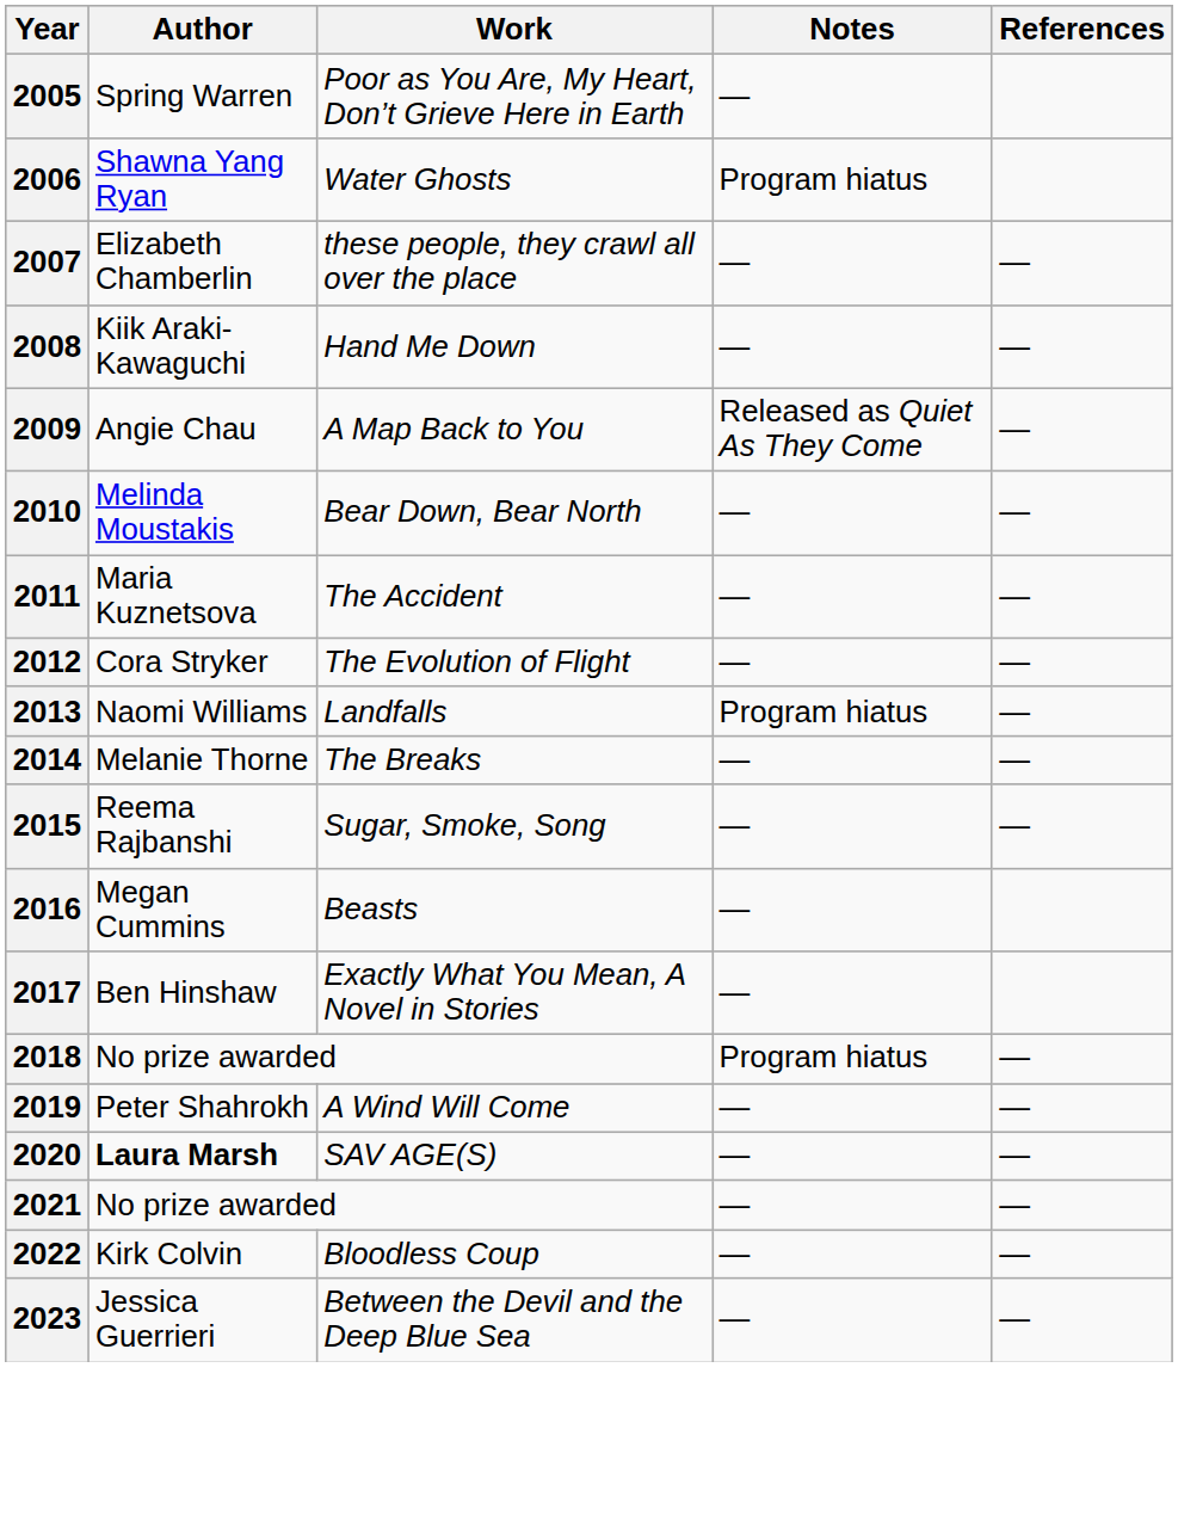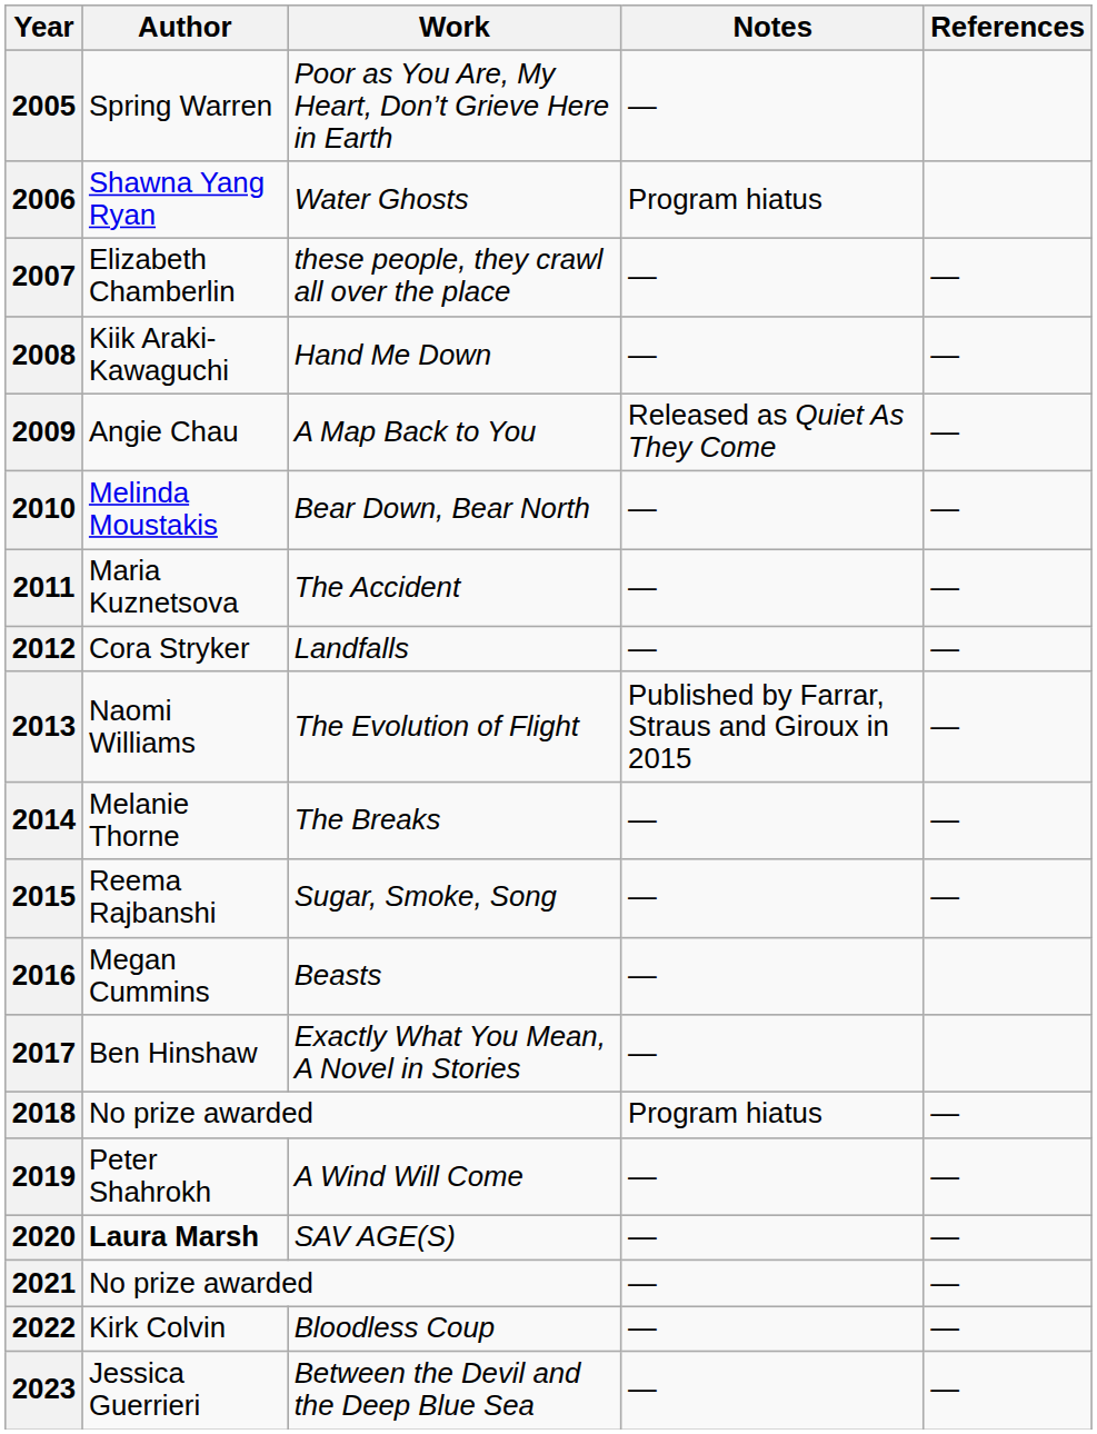 <table class="wikitable sortable">
 <tr>
 <th>Year</th>
 <th>Author</th>
 <th>Work</th>
 <th>Notes</th>
 <th>References</th>
 </tr>
 <tr>
 <th><strong>2005</strong></th>
 <td>Spring Warren</td>
 <td><em>Poor as You Are, My Heart, Don’t Grieve Here in Earth</em></td>
 <td>—</td>
 <td></td>
 </tr>
 <tr>
 <th><strong>2006</strong></th>
 <td><a href='#'>Shawna Yang Ryan</a></td>
 <td><em>Water Ghosts</em></td>
 <td>Program hiatus</td>
 <td></td>
 </tr>
 <tr>
 <th><strong>2007</strong></th>
 <td>Elizabeth Chamberlin</td>
 <td><em>these people, they crawl all over the place</em></td>
 <td>—</td>
 <td>—</td>
 </tr>
 <tr>
 <th><strong>2008</strong></th>
 <td>Kiik Araki-Kawaguchi</td>
 <td><em>Hand Me Down</em></td>
 <td>—</td>
 <td>—</td>
 </tr>
 <tr>
 <th><strong>2009</strong></th>
 <td>Angie Chau</td>
 <td><em>A Map Back to You</em></td>
 <td>Released as <em>Quiet As They Come</em></td>
 <td>—</td>
 </tr>
 <tr>
 <th><strong>2010</strong></th>
 <td><a href='#'>Melinda Moustakis</a></td>
 <td><em>Bear Down, Bear North</em></td>
 <td>—</td>
 <td>—</td>
 </tr>
 <tr>
 <th><strong>2011</strong></th>
 <td>Maria Kuznetsova</td>
 <td><em>The Accident</em></td>
 <td>—</td>
 <td>—</td>
 </tr>
 <tr>
 <th><strong>2012</strong></th>
 <td>Cora Stryker</td>
-<td><em>The Evolution of Flight</em></td>
+<td><em>Landfalls</em></td>
 <td>—</td>
 <td>—</td>
 </tr>
 <tr>
 <th><strong>2013</strong></th>
 <td>Naomi Williams</td>
-<td><em>Landfalls</em></td>
-<td>Program hiatus</td>
+<td><em>The Evolution of Flight</em></td>
+<td>Published by Farrar, Straus and Giroux in 2015</td>
 <td>—</td>
 </tr>
 <tr>
 <th><strong>2014</strong></th>
 <td>Melanie Thorne</td>
 <td><em>The Breaks</em></td>
 <td>—</td>
 <td>—</td>
 </tr>
 <tr>
 <th><strong>2015</strong></th>
 <td>Reema Rajbanshi</td>
 <td><em>Sugar, Smoke, Song</em></td>
 <td>—</td>
 <td>—</td>
 </tr>
 <tr>
 <th><strong>2016</strong></th>
 <td>Megan Cummins</td>
 <td><em>Beasts</em></td>
 <td>—</td>
 <td></td>
 </tr>
 <tr>
 <th><strong>2017</strong></th>
 <td>Ben Hinshaw</td>
 <td><em>Exactly What You Mean, A Novel in Stories</em></td>
 <td>—</td>
 <td></td>
 </tr>
 <tr>
 <th><strong>2018</strong></th>
 <td colspan="2">No prize awarded</td>
 <td>Program hiatus</td>
 <td>—</td>
 </tr>
 <tr>
 <th><strong>2019</strong></th>
 <td>Peter Shahrokh</td>
 <td><em>A Wind Will Come</em></td>
 <td>—</td>
 <td>—</td>
 </tr>
 <tr>
 <th><strong>2020</strong></th>
 <td><strong>Laura Marsh</strong></td>
 <td><em>SAV AGE(S)</em></td>
 <td>—</td>
 <td>—</td>
 </tr>
 <tr>
 <th><strong>2021</strong></th>
 <td colspan="2">No prize awarded</td>
 <td>—</td>
 <td>—</td>
 </tr>
 <tr>
 <th><strong>2022</strong></th>
 <td>Kirk Colvin</td>
 <td><em>Bloodless Coup</em></td>
 <td>—</td>
 <td>—</td>
 </tr>
 <tr>
 <th><strong>2023</strong></th>
 <td>Jessica Guerrieri</td>
 <td><em>Between the Devil and the Deep Blue Sea</em></td>
 <td>—</td>
 <td>—</td>
 </tr>
 </table>
